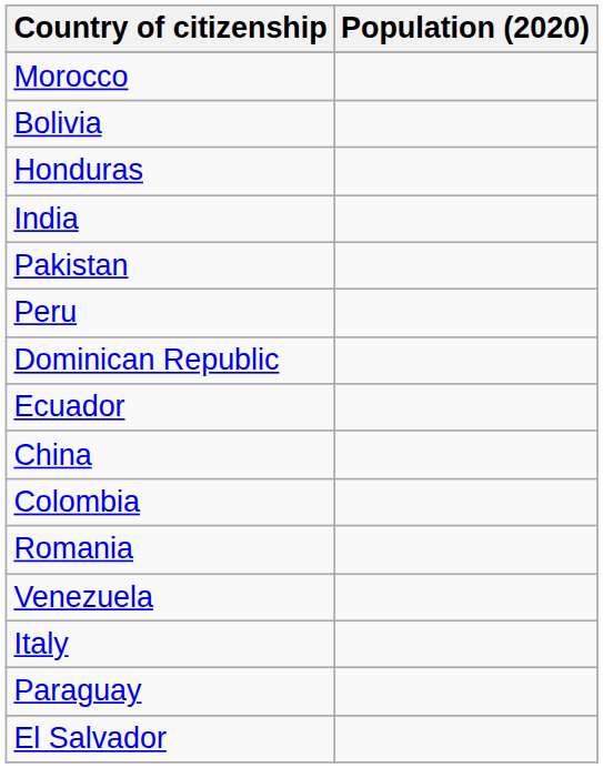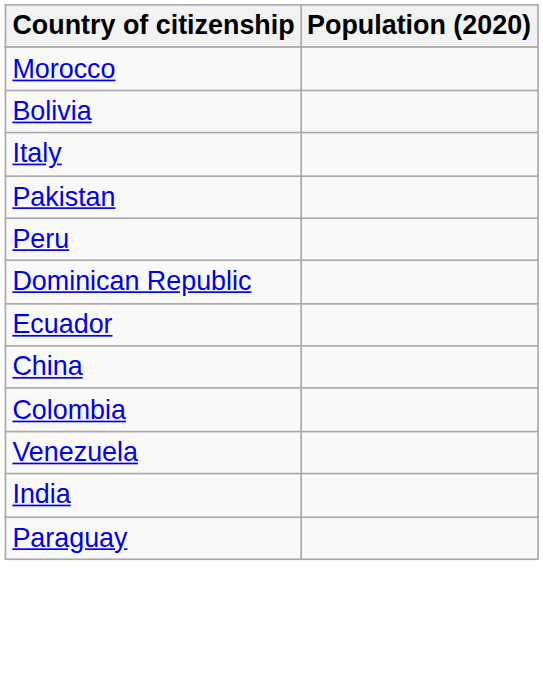 <table class="wikitable" style="margin:1em auto;">
 <tr>
 <th>Country of citizenship</th>
 <th>Population (2020)</th>
 </tr>
 <tr>
 </tr>
 <tr>
 <td><a href='#'>Morocco</a></td>
 <td align = "right"></td>
 </tr>
 <tr>
 <td><a href='#'>Bolivia</a></td>
 <td align = "right"></td>
 </tr>
 <tr>
-<td><a href='#'>Honduras</a></td>
-<td align = "right"></td>
-</tr>
-<tr>
-<td><a href='#'>India</a></td>
+<td><a href='#'>Italy</a></td>
 <td align = "right"></td>
 </tr>
 <tr>
 <td><a href='#'>Pakistan</a></td>
 <td align = "right"></td>
 </tr>
 <tr>
 <td><a href='#'>Peru</a></td>
 <td align = "right"></td>
 </tr>
 <tr>
 <td><a href='#'>Dominican Republic</a></td>
 <td align = "right"></td>
 </tr>
 <tr>
 <td><a href='#'>Ecuador</a></td>
 <td align = "right"></td>
 </tr>
 <tr>
 <td><a href='#'>China</a></td>
 <td align = "right"></td>
 </tr>
 <tr>
 <td><a href='#'>Colombia</a></td>
 <td align = "right"></td>
 </tr>
 <tr>
-<td><a href='#'>Romania</a></td>
-<td align = "right"></td>
-</tr>
-<tr>
 <td><a href='#'>Venezuela</a></td>
 <td align = "right"></td>
 </tr>
 <tr>
-<td><a href='#'>Italy</a></td>
+<td><a href='#'>India</a></td>
 <td align = "right"></td>
 </tr>
 <tr>
 <td><a href='#'>Paraguay</a></td>
 <td align = "right"></td>
 </tr>
-<tr>
-<td><a href='#'>El Salvador</a></td>
-<td align = "right"></td>
-</tr>
 </table>
